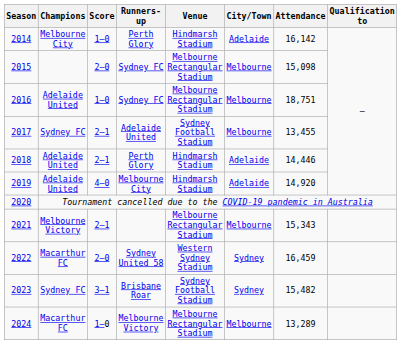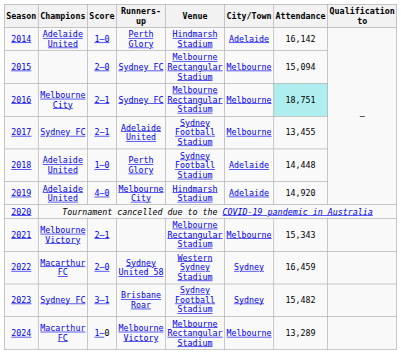 <table class="wikitable sortable plainrowheaders" style="text-align:center">
 <tr>
 <th>Season</th>
 <th>Champions</th>
 <th>Score</th>
 <th>Runners-up</th>
 <th>Venue</th>
 <th>City/Town</th>
 <th>Attendance</th>
 <th>Qualification to</th>
 </tr>
 <tr>
 <td align="center"><a href='#'>2014</a></td>
-<td><a href='#'>Melbourne City</a></td>
+<td><a href='#'>Adelaide United</a></td>
 <td align="center"><a href='#'>1–0</a></td>
 <td><a href='#'>Perth Glory</a></td>
 <td><a href='#'>Hindmarsh Stadium</a></td>
 <td><a href='#'>Adelaide</a></td>
 <td>16,142</td>
 <td rowspan="6">—</td>
 </tr>
 <tr>
 <td align="center"><a href='#'>2015</a></td>
 <td></td>
 <td align="center"><a href='#'>2–0</a></td>
 <td><a href='#'>Sydney FC</a></td>
 <td><a href='#'>Melbourne Rectangular Stadium</a></td>
 <td><a href='#'>Melbourne</a></td>
-<td>15,098</td>
+<td>15,094</td>
 </tr>
 <tr>
 <td align="center"><a href='#'>2016</a></td>
-<td><a href='#'>Adelaide United</a></td>
-<td align="center"><a href='#'>1–0</a></td>
+<td><a href='#'>Melbourne City</a></td>
+<td align="center"><a href='#'>2–1</a></td>
 <td><a href='#'>Sydney FC</a></td>
 <td><a href='#'>Melbourne Rectangular Stadium</a></td>
 <td><a href='#'>Melbourne</a></td>
-<td>18,751</td>
+<td style="background: paleturquoise;">18,751</td>
 </tr>
 <tr>
 <td align="center"><a href='#'>2017</a></td>
 <td><a href='#'>Sydney FC</a></td>
 <td align="center"><a href='#'>2–1</a> </td>
 <td><a href='#'>Adelaide United</a></td>
 <td><a href='#'>Sydney Football Stadium</a></td>
 <td><a href='#'>Melbourne</a></td>
 <td>13,455</td>
 </tr>
 <tr>
 <td align="center"><a href='#'>2018</a></td>
 <td><a href='#'>Adelaide United</a></td>
-<td align="center"><a href='#'>2–1</a></td>
+<td align="center"><a href='#'>1–0</a></td>
 <td><a href='#'>Perth Glory</a></td>
-<td><a href='#'>Hindmarsh Stadium</a></td>
+<td><a href='#'>Sydney Football Stadium</a></td>
 <td><a href='#'>Adelaide</a></td>
-<td>14,446</td>
+<td>14,448</td>
 </tr>
 <tr>
 <td align="center"><a href='#'>2019</a></td>
 <td><a href='#'>Adelaide United</a></td>
 <td align="center"><a href='#'>4–0</a></td>
 <td><a href='#'>Melbourne City</a></td>
 <td><a href='#'>Hindmarsh Stadium</a></td>
 <td><a href='#'>Adelaide</a></td>
 <td>14,920</td>
 </tr>
 <tr>
 <td align="center"><a href='#'>2020</a></td>
 <td colspan="7"><em>Tournament cancelled due to the <a href='#'>COVID-19 pandemic in Australia</a></em></td>
 </tr>
 <tr>
 <td align="center"><a href='#'>2021</a></td>
 <td><a href='#'>Melbourne Victory</a></td>
 <td align="center"><a href='#'>2–1</a></td>
 <td></td>
 <td><a href='#'>Melbourne Rectangular Stadium</a></td>
 <td><a href='#'>Melbourne</a></td>
 <td>15,343</td>
 <td></td>
 </tr>
 <tr>
 <td align="center"><a href='#'>2022</a></td>
 <td><a href='#'>Macarthur FC</a></td>
 <td align="center"><a href='#'>2–0</a></td>
 <td><a href='#'>Sydney United 58</a></td>
 <td><a href='#'>Western Sydney Stadium</a></td>
 <td><a href='#'>Sydney</a></td>
 <td>16,459</td>
 <td></td>
 </tr>
 <tr>
 <td><a href='#'>2023</a></td>
 <td><a href='#'>Sydney FC</a></td>
 <td><a href='#'>3–1</a></td>
 <td><a href='#'>Brisbane Roar</a></td>
 <td><a href='#'>Sydney Football Stadium</a></td>
 <td><a href='#'>Sydney</a></td>
 <td>15,482</td>
 <td></td>
 </tr>
 <tr>
 <td><a href='#'>2024</a></td>
 <td><a href='#'>Macarthur FC</a></td>
 <td><a href='#'>1</a><a href='#'>–</a>0</td>
 <td><a href='#'>Melbourne Victory</a></td>
 <td><a href='#'>Melbourne Rectangular Stadium</a></td>
 <td><a href='#'>Melbourne</a></td>
 <td>13,289</td>
 <td {{></td>
 </tr>
 </table>
